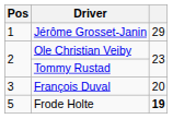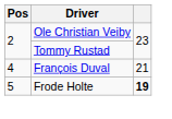 <table class="wikitable" style="font-size: 95%;">
 <tr>
 <th>Pos</th>
 <th>Driver</th>
 <th></th>
-</tr>
-<tr>
-<td>1</td>
-<td> <a href='#'>Jérôme Grosset-Janin</a></td>
-<td align="right">29</td>
 </tr>
 <tr>
 <td rowspan=2>2</td>
 <td> <a href='#'>Ole Christian Veiby</a></td>
 <td rowspan=2 align="right">23</td>
 </tr>
 <tr>
 <td> <a href='#'>Tommy Rustad</a></td>
 </tr>
 <tr>
-<td>3</td>
+<td>4</td>
 <td> <a href='#'>François Duval</a></td>
-<td align="right">20</td>
+<td align="right">21</td>
 </tr>
 <tr>
 <td>5</td>
 <td> Frode Holte</td>
 <td align="right"><strong>19</strong></td>
 </tr>
 </table>
